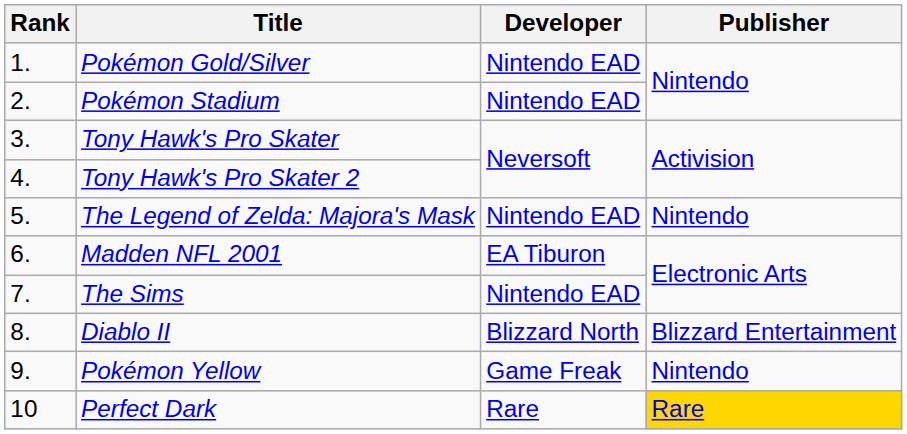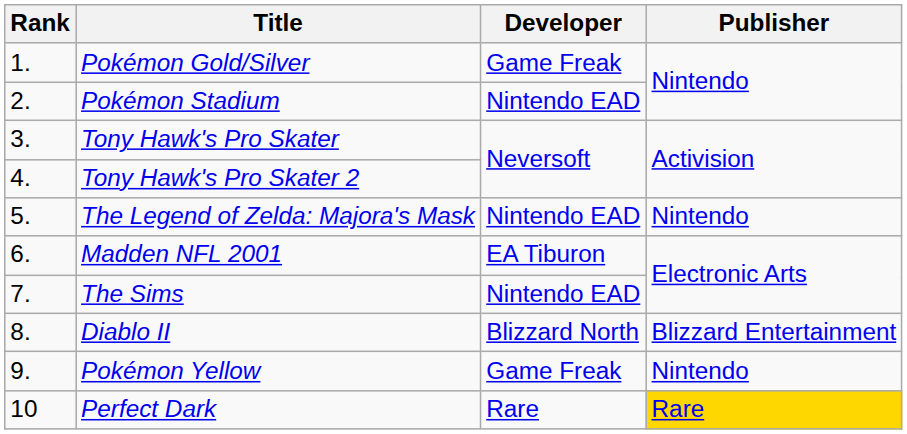 <table class="wikitable">
 <tr>
 <th>Rank</th>
 <th>Title</th>
 <th>Developer</th>
 <th>Publisher</th>
 </tr>
 <tr>
 <td>1.</td>
 <td><em><a href='#'>Pokémon Gold/Silver</a></em></td>
-<td><a href='#'>Nintendo EAD</a></td>
+<td><a href='#'>Game Freak</a></td>
 <td rowspan="2"><a href='#'>Nintendo</a></td>
 </tr>
 <tr>
 <td>2.</td>
 <td><em><a href='#'>Pokémon Stadium</a></em></td>
 <td><a href='#'>Nintendo EAD</a></td>
 </tr>
 <tr>
 <td>3.</td>
 <td><em><a href='#'>Tony Hawk's Pro Skater</a></em></td>
 <td rowspan="2"><a href='#'>Neversoft</a></td>
 <td rowspan="2"><a href='#'>Activision</a></td>
 </tr>
 <tr>
 <td>4.</td>
 <td><em><a href='#'>Tony Hawk's Pro Skater 2</a></em></td>
 </tr>
 <tr>
 <td>5.</td>
 <td><em><a href='#'>The Legend of Zelda: Majora's Mask</a></em></td>
 <td><a href='#'>Nintendo EAD</a></td>
 <td><a href='#'>Nintendo</a></td>
 </tr>
 <tr>
 <td>6.</td>
 <td><em><a href='#'>Madden NFL 2001</a></em></td>
 <td><a href='#'>EA Tiburon</a></td>
 <td rowspan="2"><a href='#'>Electronic Arts</a></td>
 </tr>
 <tr>
 <td>7.</td>
 <td><em><a href='#'>The Sims</a></em></td>
 <td><a href='#'>Nintendo EAD</a></td>
 </tr>
 <tr>
 <td>8.</td>
 <td><em><a href='#'>Diablo II</a></em></td>
 <td><a href='#'>Blizzard North</a></td>
 <td><a href='#'>Blizzard Entertainment</a></td>
 </tr>
 <tr>
 <td>9.</td>
 <td><em><a href='#'>Pokémon Yellow</a></em></td>
 <td><a href='#'>Game Freak</a></td>
 <td><a href='#'>Nintendo</a></td>
 </tr>
 <tr>
 <td>10</td>
 <td><em><a href='#'>Perfect Dark</a></em></td>
 <td><a href='#'>Rare</a></td>
 <td style="background: gold;"><a href='#'>Rare</a></td>
 </tr>
 </table>
